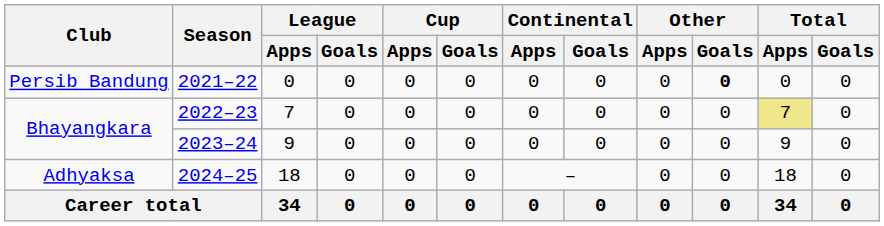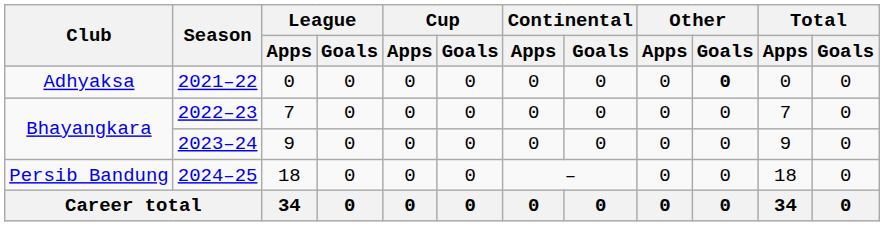 <table class="wikitable" style="text-align: center">
 <tr>
 <th rowspan="2">Club</th>
 <th rowspan="2">Season</th>
 <th colspan="2">League</th>
 <th colspan="2">Cup</th>
 <th colspan="2">Continental</th>
 <th colspan="2">Other</th>
 <th colspan="2">Total</th>
 </tr>
 <tr>
 <th>Apps</th>
 <th>Goals</th>
 <th>Apps</th>
 <th>Goals</th>
 <th>Apps</th>
 <th>Goals</th>
 <th>Apps</th>
 <th>Goals</th>
 <th>Apps</th>
 <th>Goals</th>
 </tr>
 <tr>
-<td rowspan="1"><a href='#'>Persib Bandung</a></td>
+<td rowspan="1"><a href='#'>Adhyaksa</a></td>
 <td><a href='#'>2021–22</a></td>
 <td>0</td>
 <td>0</td>
 <td>0</td>
 <td>0</td>
 <td>0</td>
 <td>0</td>
 <td>0</td>
 <td><strong>0</strong></td>
 <td>0</td>
 <td>0</td>
 </tr>
 <tr>
 <td rowspan="2"><a href='#'>Bhayangkara</a></td>
 <td><a href='#'>2022–23</a></td>
 <td>7</td>
 <td>0</td>
 <td>0</td>
 <td>0</td>
 <td>0</td>
 <td>0</td>
 <td>0</td>
 <td>0</td>
-<td style="background: khaki;">7</td>
+<td>7</td>
 <td>0</td>
 </tr>
 <tr>
 <td><a href='#'>2023–24</a></td>
 <td>9</td>
 <td>0</td>
 <td>0</td>
 <td>0</td>
 <td>0</td>
 <td>0</td>
 <td>0</td>
 <td>0</td>
 <td>9</td>
 <td>0</td>
 </tr>
 <tr>
-<td rowspan="1"><a href='#'>Adhyaksa</a></td>
+<td rowspan="1"><a href='#'>Persib Bandung</a></td>
 <td><a href='#'>2024–25</a></td>
 <td>18</td>
 <td>0</td>
 <td>0</td>
 <td>0</td>
 <td colspan="2">–</td>
 <td>0</td>
 <td>0</td>
 <td>18</td>
 <td>0</td>
 </tr>
 <tr>
 <th colspan=2>Career total</th>
 <th>34</th>
 <th>0</th>
 <th>0</th>
 <th>0</th>
 <th>0</th>
 <th>0</th>
 <th>0</th>
 <th>0</th>
 <th>34</th>
 <th>0</th>
 </tr>
 </table>
